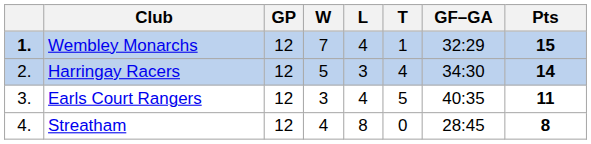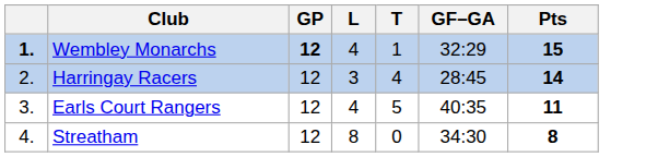 <table class="wikitable">
 <tr>
 <th width="30"></th>
 <th width="200">Club</th>
 <th width="30">GP</th>
-<th width="30">W</th>
 <th width="30">L</th>
 <th width="30">T</th>
 <th width="70">GF–GA</th>
 <th width="70">Pts</th>
 </tr>
 <tr bgcolor="#BCD2EE" align="center">
 <td><strong>1.</strong></td>
 <td align="left"><a href='#'>Wembley Monarchs</a></td>
-<td>12</td>
-<td>7</td>
+<td><strong>12</strong></td>
 <td>4</td>
 <td>1</td>
 <td>32:29</td>
 <td><strong>15</strong></td>
 </tr>
 <tr bgcolor="#BCD2EE" align="center">
 <td>2.</td>
 <td align="left"><a href='#'>Harringay Racers</a></td>
 <td>12</td>
-<td>5</td>
 <td>3</td>
 <td>4</td>
-<td>34:30</td>
+<td>28:45</td>
 <td><strong>14</strong></td>
 </tr>
 <tr bgcolor="#FFFFFF" align="center">
 <td>3.</td>
 <td align="left"><a href='#'>Earls Court Rangers</a></td>
 <td>12</td>
-<td>3</td>
 <td>4</td>
 <td>5</td>
 <td>40:35</td>
 <td><strong>11</strong></td>
 </tr>
 <tr bgcolor="#FFFFFF" align="center">
 <td>4.</td>
 <td align="left"><a href='#'>Streatham</a></td>
 <td>12</td>
-<td>4</td>
 <td>8</td>
 <td>0</td>
-<td>28:45</td>
+<td>34:30</td>
 <td><strong>8</strong></td>
 </tr>
 </table>
